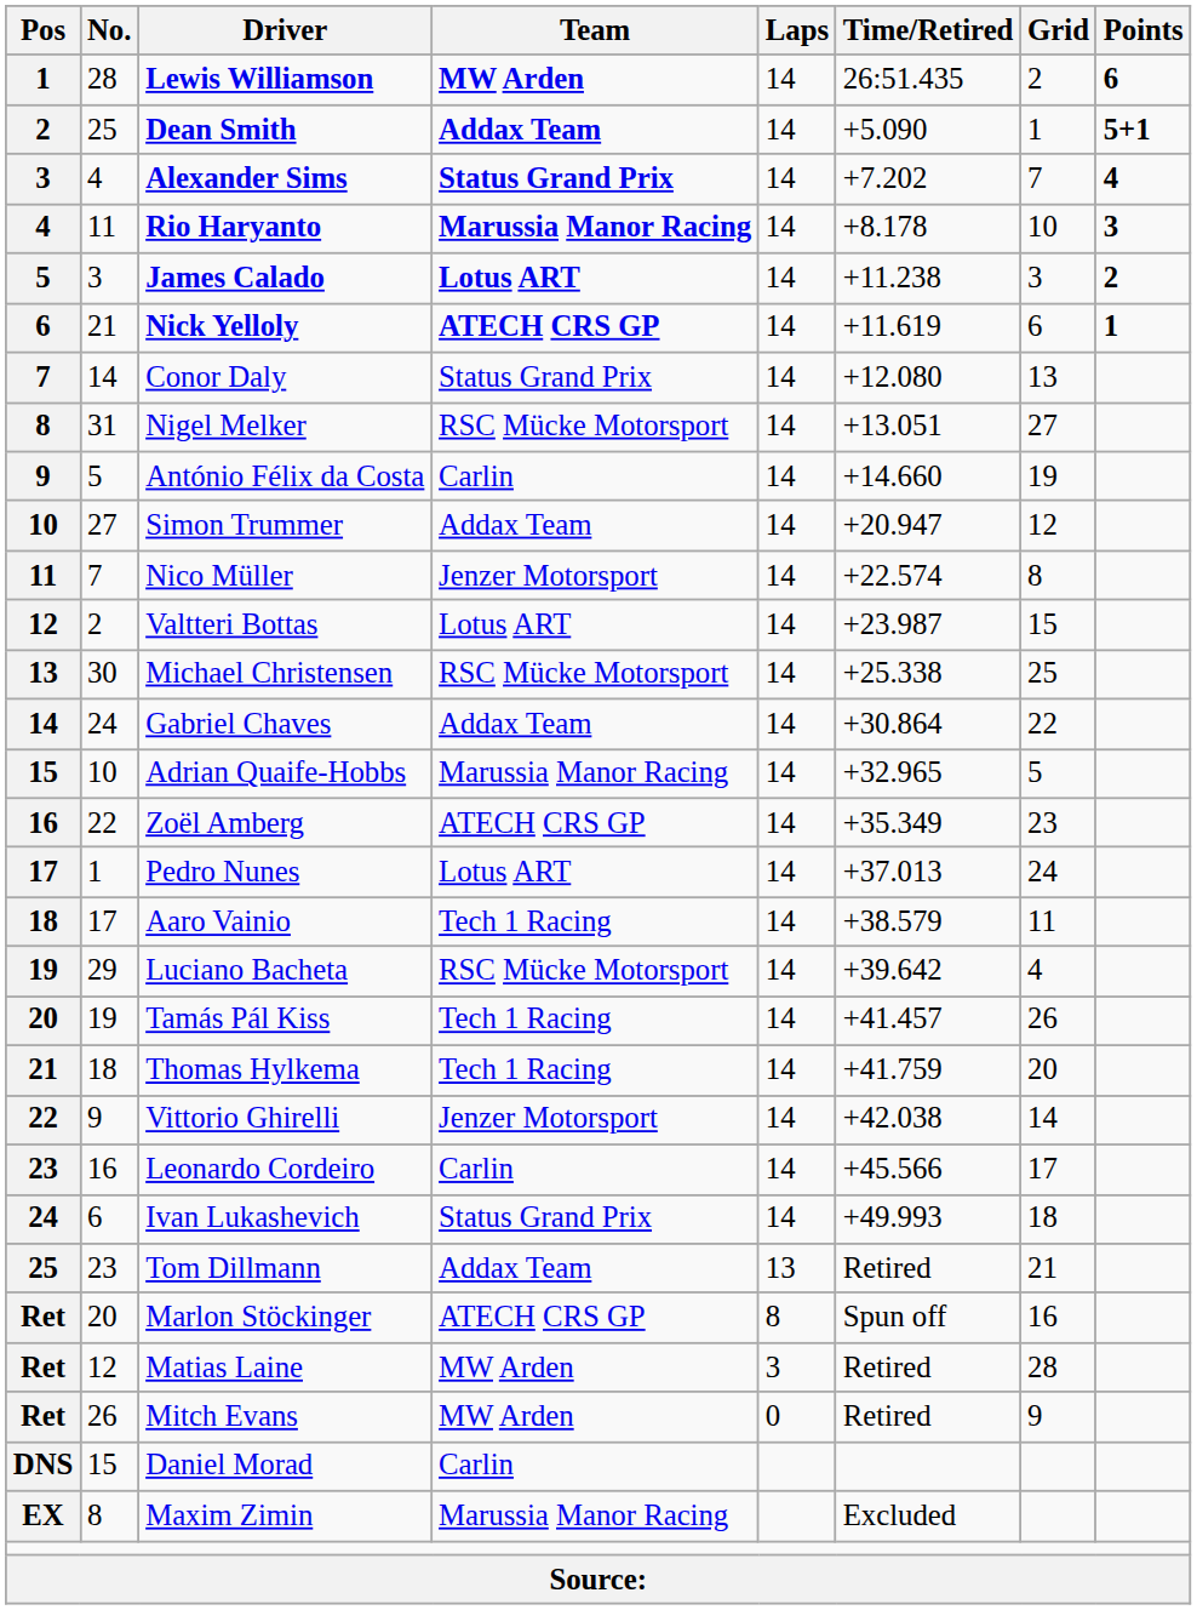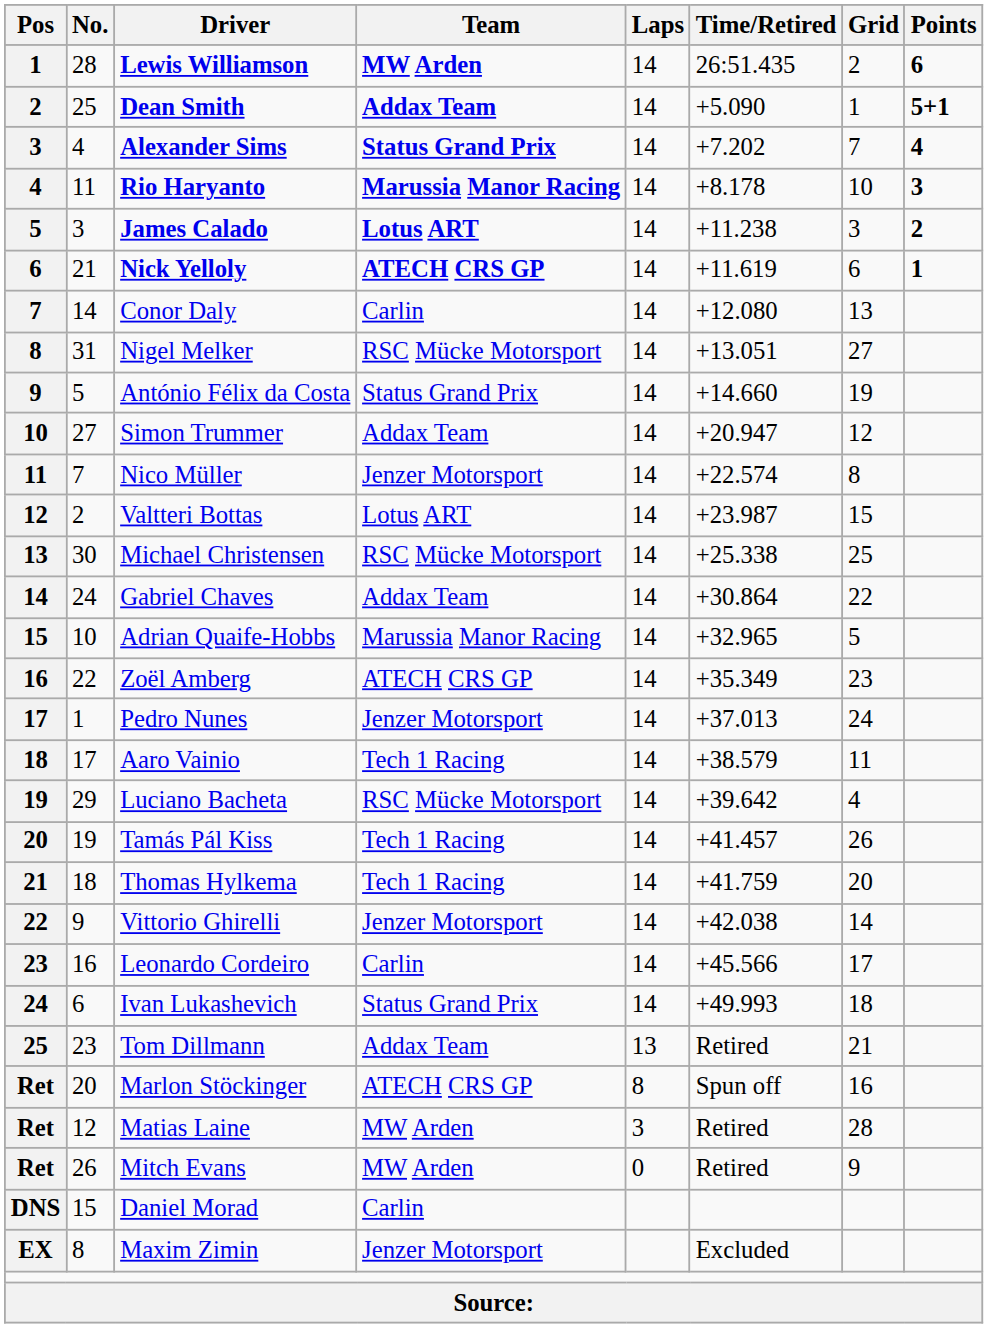 <table class="wikitable" style="font-size:85%">
 <tr>
 <th>Pos</th>
 <th>No.</th>
 <th>Driver</th>
 <th>Team</th>
 <th>Laps</th>
 <th>Time/Retired</th>
 <th>Grid</th>
 <th>Points</th>
 </tr>
 <tr>
 <th>1</th>
 <td>28</td>
 <td> <strong><a href='#'>Lewis Williamson</a></strong></td>
 <td><strong><a href='#'>MW</a> <a href='#'>Arden</a></strong></td>
 <td>14</td>
 <td>26:51.435</td>
 <td>2</td>
 <td><strong>6</strong></td>
 </tr>
 <tr>
 <th>2</th>
 <td>25</td>
 <td> <strong><a href='#'>Dean Smith</a></strong></td>
 <td><strong><a href='#'>Addax Team</a></strong></td>
 <td>14</td>
 <td>+5.090</td>
 <td>1</td>
 <td><strong>5+1</strong></td>
 </tr>
 <tr>
 <th>3</th>
 <td>4</td>
 <td> <strong><a href='#'>Alexander Sims</a></strong></td>
 <td><strong><a href='#'>Status Grand Prix</a></strong></td>
 <td>14</td>
 <td>+7.202</td>
 <td>7</td>
 <td><strong>4</strong></td>
 </tr>
 <tr>
 <th>4</th>
 <td>11</td>
 <td> <strong><a href='#'>Rio Haryanto</a></strong></td>
 <td><strong><a href='#'>Marussia</a> <a href='#'>Manor Racing</a></strong></td>
 <td>14</td>
 <td>+8.178</td>
 <td>10</td>
 <td><strong>3</strong></td>
 </tr>
 <tr>
 <th>5</th>
 <td>3</td>
 <td> <strong><a href='#'>James Calado</a></strong></td>
 <td><strong><a href='#'>Lotus</a> <a href='#'>ART</a></strong></td>
 <td>14</td>
 <td>+11.238</td>
 <td>3</td>
 <td><strong>2</strong></td>
 </tr>
 <tr>
 <th>6</th>
 <td>21</td>
 <td> <strong><a href='#'>Nick Yelloly</a></strong></td>
 <td><strong><a href='#'>ATECH</a> <a href='#'>CRS GP</a></strong></td>
 <td>14</td>
 <td>+11.619</td>
 <td>6</td>
 <td><strong>1</strong></td>
 </tr>
 <tr>
 <th>7</th>
 <td>14</td>
 <td> <a href='#'>Conor Daly</a></td>
-<td><a href='#'>Status Grand Prix</a></td>
+<td><a href='#'>Carlin</a></td>
 <td>14</td>
 <td>+12.080</td>
 <td>13</td>
 <td></td>
 </tr>
 <tr>
 <th>8</th>
 <td>31</td>
 <td> <a href='#'>Nigel Melker</a></td>
 <td><a href='#'>RSC</a> <a href='#'>Mücke Motorsport</a></td>
 <td>14</td>
 <td>+13.051</td>
 <td>27</td>
 <td></td>
 </tr>
 <tr>
 <th>9</th>
 <td>5</td>
 <td> <a href='#'>António Félix da Costa</a></td>
-<td><a href='#'>Carlin</a></td>
+<td><a href='#'>Status Grand Prix</a></td>
 <td>14</td>
 <td>+14.660</td>
 <td>19</td>
 <td></td>
 </tr>
 <tr>
 <th>10</th>
 <td>27</td>
 <td> <a href='#'>Simon Trummer</a></td>
 <td><a href='#'>Addax Team</a></td>
 <td>14</td>
 <td>+20.947</td>
 <td>12</td>
 <td></td>
 </tr>
 <tr>
 <th>11</th>
 <td>7</td>
 <td> <a href='#'>Nico Müller</a></td>
 <td><a href='#'>Jenzer Motorsport</a></td>
 <td>14</td>
 <td>+22.574</td>
 <td>8</td>
 <td></td>
 </tr>
 <tr>
 <th>12</th>
 <td>2</td>
 <td> <a href='#'>Valtteri Bottas</a></td>
 <td><a href='#'>Lotus</a> <a href='#'>ART</a></td>
 <td>14</td>
 <td>+23.987</td>
 <td>15</td>
 <td></td>
 </tr>
 <tr>
 <th>13</th>
 <td>30</td>
 <td> <a href='#'>Michael Christensen</a></td>
 <td><a href='#'>RSC</a> <a href='#'>Mücke Motorsport</a></td>
 <td>14</td>
 <td>+25.338</td>
 <td>25</td>
 <td></td>
 </tr>
 <tr>
 <th>14</th>
 <td>24</td>
 <td> <a href='#'>Gabriel Chaves</a></td>
 <td><a href='#'>Addax Team</a></td>
 <td>14</td>
 <td>+30.864</td>
 <td>22</td>
 <td></td>
 </tr>
 <tr>
 <th>15</th>
 <td>10</td>
 <td> <a href='#'>Adrian Quaife-Hobbs</a></td>
 <td><a href='#'>Marussia</a> <a href='#'>Manor Racing</a></td>
 <td>14</td>
 <td>+32.965</td>
 <td>5</td>
 <td></td>
 </tr>
 <tr>
 <th>16</th>
 <td>22</td>
 <td> <a href='#'>Zoël Amberg</a></td>
 <td><a href='#'>ATECH</a> <a href='#'>CRS GP</a></td>
 <td>14</td>
 <td>+35.349</td>
 <td>23</td>
 <td></td>
 </tr>
 <tr>
 <th>17</th>
 <td>1</td>
 <td> <a href='#'>Pedro Nunes</a></td>
-<td><a href='#'>Lotus</a> <a href='#'>ART</a></td>
+<td><a href='#'>Jenzer Motorsport</a></td>
 <td>14</td>
 <td>+37.013</td>
 <td>24</td>
 <td></td>
 </tr>
 <tr>
 <th>18</th>
 <td>17</td>
 <td> <a href='#'>Aaro Vainio</a></td>
 <td><a href='#'>Tech 1 Racing</a></td>
 <td>14</td>
 <td>+38.579</td>
 <td>11</td>
 <td></td>
 </tr>
 <tr>
 <th>19</th>
 <td>29</td>
 <td> <a href='#'>Luciano Bacheta</a></td>
 <td><a href='#'>RSC</a> <a href='#'>Mücke Motorsport</a></td>
 <td>14</td>
 <td>+39.642</td>
 <td>4</td>
 <td></td>
 </tr>
 <tr>
 <th>20</th>
 <td>19</td>
 <td> <a href='#'>Tamás Pál Kiss</a></td>
 <td><a href='#'>Tech 1 Racing</a></td>
 <td>14</td>
 <td>+41.457</td>
 <td>26</td>
 <td></td>
 </tr>
 <tr>
 <th>21</th>
 <td>18</td>
 <td> <a href='#'>Thomas Hylkema</a></td>
 <td><a href='#'>Tech 1 Racing</a></td>
 <td>14</td>
 <td>+41.759</td>
 <td>20</td>
 <td></td>
 </tr>
 <tr>
 <th>22</th>
 <td>9</td>
 <td> <a href='#'>Vittorio Ghirelli</a></td>
 <td><a href='#'>Jenzer Motorsport</a></td>
 <td>14</td>
 <td>+42.038</td>
 <td>14</td>
 <td></td>
 </tr>
 <tr>
 <th>23</th>
 <td>16</td>
 <td> <a href='#'>Leonardo Cordeiro</a></td>
 <td><a href='#'>Carlin</a></td>
 <td>14</td>
 <td>+45.566</td>
 <td>17</td>
 <td></td>
 </tr>
 <tr>
 <th>24</th>
 <td>6</td>
 <td> <a href='#'>Ivan Lukashevich</a></td>
 <td><a href='#'>Status Grand Prix</a></td>
 <td>14</td>
 <td>+49.993</td>
 <td>18</td>
 <td></td>
 </tr>
 <tr>
 <th>25</th>
 <td>23</td>
 <td> <a href='#'>Tom Dillmann</a></td>
 <td><a href='#'>Addax Team</a></td>
 <td>13</td>
 <td>Retired</td>
 <td>21</td>
 <td></td>
 </tr>
 <tr>
 <th>Ret</th>
 <td>20</td>
 <td> <a href='#'>Marlon Stöckinger</a></td>
 <td><a href='#'>ATECH</a> <a href='#'>CRS GP</a></td>
 <td>8</td>
 <td>Spun off</td>
 <td>16</td>
 <td></td>
 </tr>
 <tr>
 <th>Ret</th>
 <td>12</td>
 <td> <a href='#'>Matias Laine</a></td>
 <td><a href='#'>MW</a> <a href='#'>Arden</a></td>
 <td>3</td>
 <td>Retired</td>
 <td>28</td>
 <td></td>
 </tr>
 <tr>
 <th>Ret</th>
 <td>26</td>
 <td> <a href='#'>Mitch Evans</a></td>
 <td><a href='#'>MW</a> <a href='#'>Arden</a></td>
 <td>0</td>
 <td>Retired</td>
 <td>9</td>
 <td></td>
 </tr>
 <tr>
 <th>DNS</th>
 <td>15</td>
 <td> <a href='#'>Daniel Morad</a></td>
 <td><a href='#'>Carlin</a></td>
 <td></td>
 <td></td>
 <td></td>
 <td></td>
 </tr>
 <tr>
 <th>EX</th>
 <td>8</td>
 <td> <a href='#'>Maxim Zimin</a></td>
-<td><a href='#'>Marussia</a> <a href='#'>Manor Racing</a></td>
+<td><a href='#'>Jenzer Motorsport</a></td>
 <td></td>
 <td>Excluded</td>
 <td></td>
 <td></td>
 </tr>
 <tr>
 <td colspan=8></td>
 </tr>
 <tr>
 <th colspan="8">Source:</th>
 </tr>
 </table>
